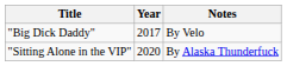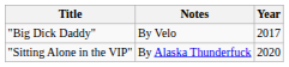 <table class="wikitable plainrowheaders">
 <tr>
 <th scope="col">Title</th>
+<th scope="col">Notes</th>
 <th scope="col">Year</th>
-<th scope="col">Notes</th>
 </tr>
 <tr>
 <td>"Big Dick Daddy"</td>
+<td>By Velo</td>
 <td>2017</td>
-<td>By Velo</td>
 </tr>
 <tr>
 <td>"Sitting Alone in the VIP"</td>
+<td>By <a href='#'>Alaska Thunderfuck</a></td>
 <td>2020</td>
-<td>By <a href='#'>Alaska Thunderfuck</a></td>
 </tr>
 </table>
